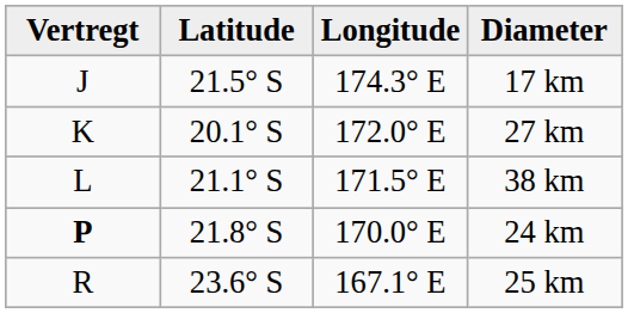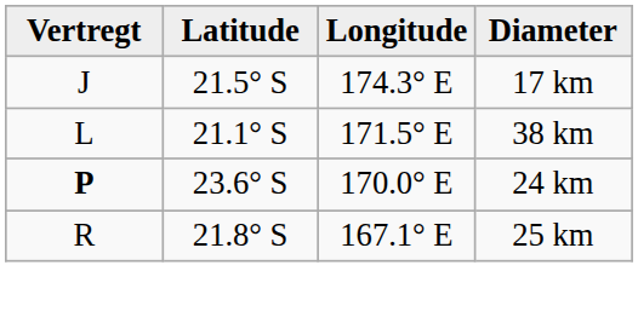 <table class="wikitable">
 <tr>
 <th width="25%" style="background:#eeeeee;">Vertregt</th>
 <th width="25%" style="background:#eeeeee;">Latitude</th>
 <th width="25%" style="background:#eeeeee;">Longitude</th>
 <th width="25%" style="background:#eeeeee;">Diameter</th>
 </tr>
 <tr>
 <td align="center">J</td>
 <td align="center">21.5° S</td>
 <td align="center">174.3° E</td>
 <td align="center">17 km</td>
 </tr>
 <tr>
-<td align="center">K</td>
-<td align="center">20.1° S</td>
-<td align="center">172.0° E</td>
-<td align="center">27 km</td>
-</tr>
-<tr>
 <td align="center">L</td>
 <td align="center">21.1° S</td>
 <td align="center">171.5° E</td>
 <td align="center">38 km</td>
 </tr>
 <tr>
 <td align="center"><strong>P</strong></td>
-<td align="center">21.8° S</td>
+<td align="center">23.6° S</td>
 <td align="center">170.0° E</td>
 <td align="center">24 km</td>
 </tr>
 <tr>
 <td align="center">R</td>
-<td align="center">23.6° S</td>
+<td align="center">21.8° S</td>
 <td align="center">167.1° E</td>
 <td align="center">25 km</td>
 </tr>
 </table>
